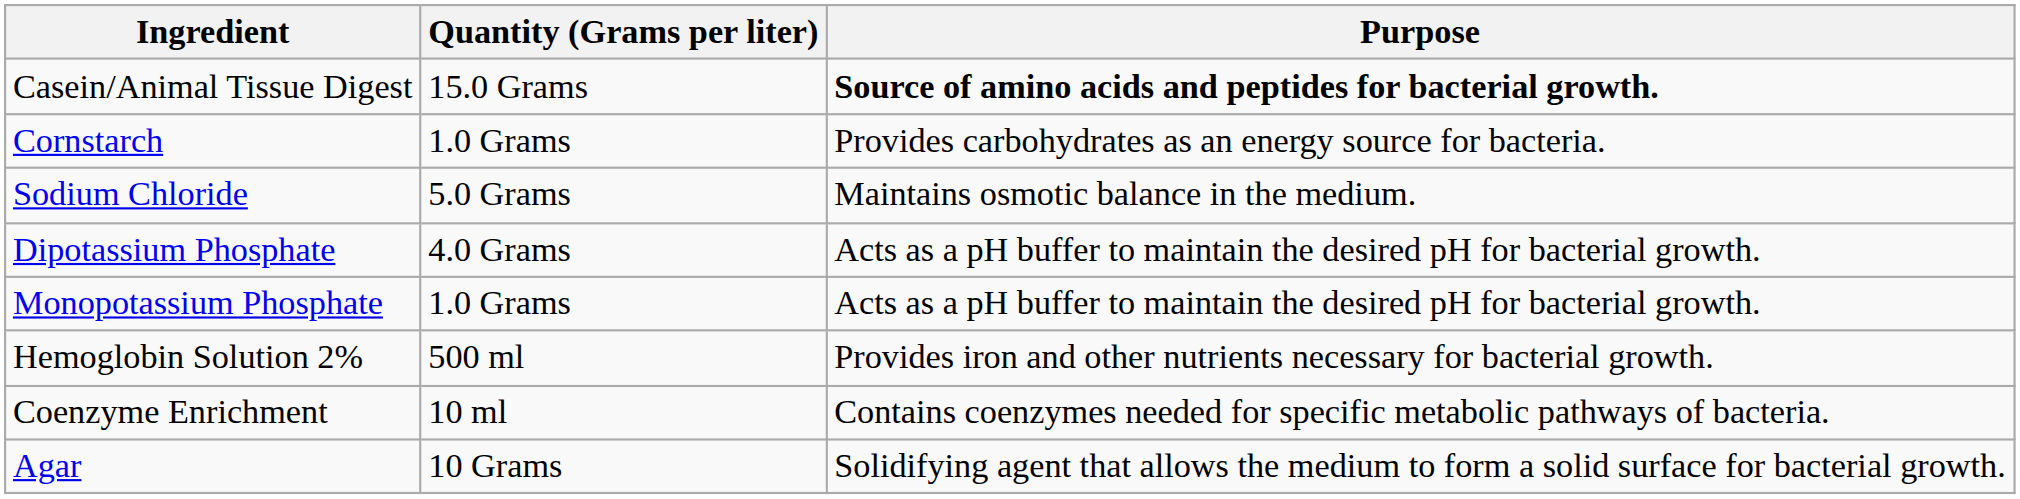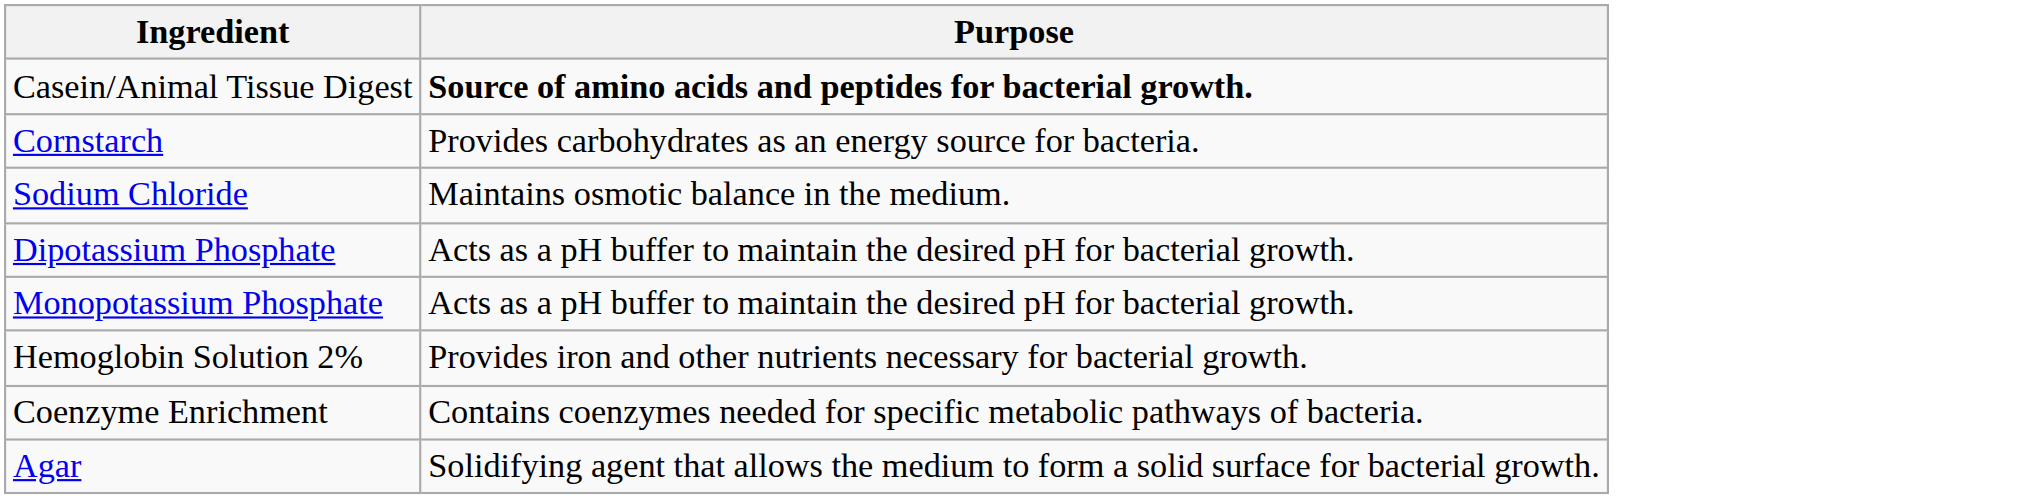 <table class="wikitable">
 <tr>
 <th>Ingredient</th>
-<th>Quantity (Grams per liter)</th>
 <th>Purpose</th>
 </tr>
 <tr>
 <td>Casein/Animal Tissue Digest</td>
-<td>15.0 Grams</td>
 <td><strong>Source of amino acids and peptides for bacterial growth.</strong></td>
 </tr>
 <tr>
 <td><a href='#'>Cornstarch</a></td>
-<td>1.0 Grams</td>
 <td>Provides carbohydrates as an energy source for bacteria.</td>
 </tr>
 <tr>
 <td><a href='#'>Sodium Chloride</a></td>
-<td>5.0 Grams</td>
 <td>Maintains osmotic balance in the medium.</td>
 </tr>
 <tr>
 <td><a href='#'>Dipotassium Phosphate</a></td>
-<td>4.0 Grams</td>
 <td>Acts as a pH buffer to maintain the desired pH for bacterial growth.</td>
 </tr>
 <tr>
 <td><a href='#'>Monopotassium Phosphate</a></td>
-<td>1.0 Grams</td>
 <td>Acts as a pH buffer to maintain the desired pH for bacterial growth.</td>
 </tr>
 <tr>
 <td>Hemoglobin Solution 2%</td>
-<td>500 ml</td>
 <td>Provides iron and other nutrients necessary for bacterial growth.</td>
 </tr>
 <tr>
 <td>Coenzyme Enrichment</td>
-<td>10 ml</td>
 <td>Contains coenzymes needed for specific metabolic pathways of bacteria.</td>
 </tr>
 <tr>
 <td><a href='#'>Agar</a></td>
-<td>10 Grams</td>
 <td>Solidifying agent that allows the medium to form a solid surface for bacterial growth.</td>
 </tr>
 </table>
